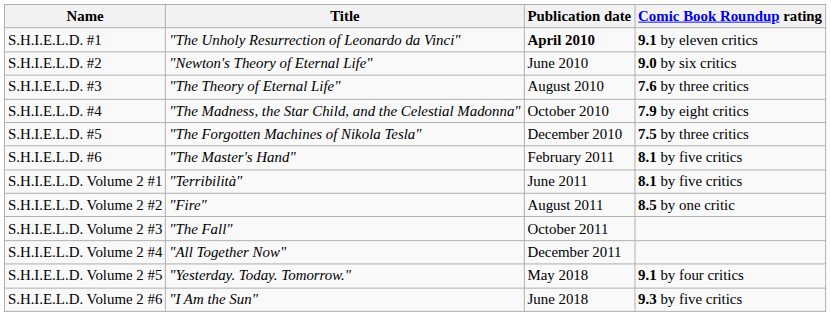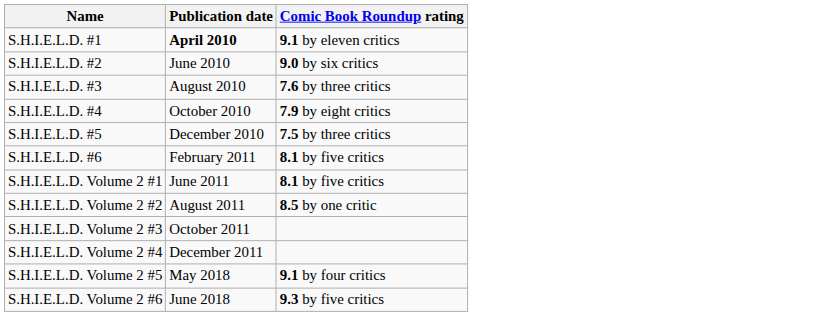 <table class="wikitable">
 <tr>
 <th>Name</th>
-<th>Title</th>
 <th>Publication date</th>
 <th><a href='#'>Comic Book Roundup</a> rating</th>
 </tr>
 <tr>
 <td>S.H.I.E.L.D. #1</td>
-<td><em>"The Unholy Resurrection of Leonardo da Vinci"</em></td>
 <td><strong>April 2010</strong></td>
 <td><strong>9.1</strong> by eleven critics</td>
 </tr>
 <tr>
 <td>S.H.I.E.L.D. #2</td>
-<td><em>"Newton's Theory of Eternal Life"</em></td>
 <td>June 2010</td>
 <td><strong>9.0</strong> by six critics</td>
 </tr>
 <tr>
 <td>S.H.I.E.L.D. #3</td>
-<td><em>"The Theory of Eternal Life"</em></td>
 <td>August 2010</td>
 <td><strong>7.6</strong> by three critics</td>
 </tr>
 <tr>
 <td>S.H.I.E.L.D. #4</td>
-<td><em>"The Madness, the Star Child, and the Celestial Madonna"</em></td>
 <td>October 2010</td>
 <td><strong>7.9</strong> by eight critics</td>
 </tr>
 <tr>
 <td>S.H.I.E.L.D. #5</td>
-<td><em>"The Forgotten Machines of Nikola Tesla"</em></td>
 <td>December 2010</td>
 <td><strong>7.5</strong> by three critics</td>
 </tr>
 <tr>
 <td>S.H.I.E.L.D. #6</td>
-<td><em>"The Master's Hand"</em></td>
 <td>February 2011</td>
 <td><strong>8.1</strong> by five critics</td>
 </tr>
 <tr>
 <td>S.H.I.E.L.D. Volume 2 #1</td>
-<td><em>"Terribilità"</em></td>
 <td>June 2011</td>
 <td><strong>8.1</strong> by five critics</td>
 </tr>
 <tr>
 <td>S.H.I.E.L.D. Volume 2 #2</td>
-<td><em>"Fire"</em></td>
 <td>August 2011</td>
 <td><strong>8.5</strong> by one critic</td>
 </tr>
 <tr>
 <td>S.H.I.E.L.D. Volume 2 #3</td>
-<td><em>"The Fall"</em></td>
 <td>October 2011</td>
 <td></td>
 </tr>
 <tr>
 <td>S.H.I.E.L.D. Volume 2 #4</td>
-<td><em>"All Together Now"</em></td>
 <td>December 2011</td>
 <td></td>
 </tr>
 <tr>
 <td>S.H.I.E.L.D. Volume 2 #5</td>
-<td><em>"Yesterday. Today. Tomorrow."</em></td>
 <td>May 2018</td>
 <td><strong>9.1</strong> by four critics</td>
 </tr>
 <tr>
 <td>S.H.I.E.L.D. Volume 2 #6</td>
-<td><em>"I Am the Sun"</em></td>
 <td>June 2018</td>
 <td><strong>9.3</strong> by five critics</td>
 </tr>
 </table>
